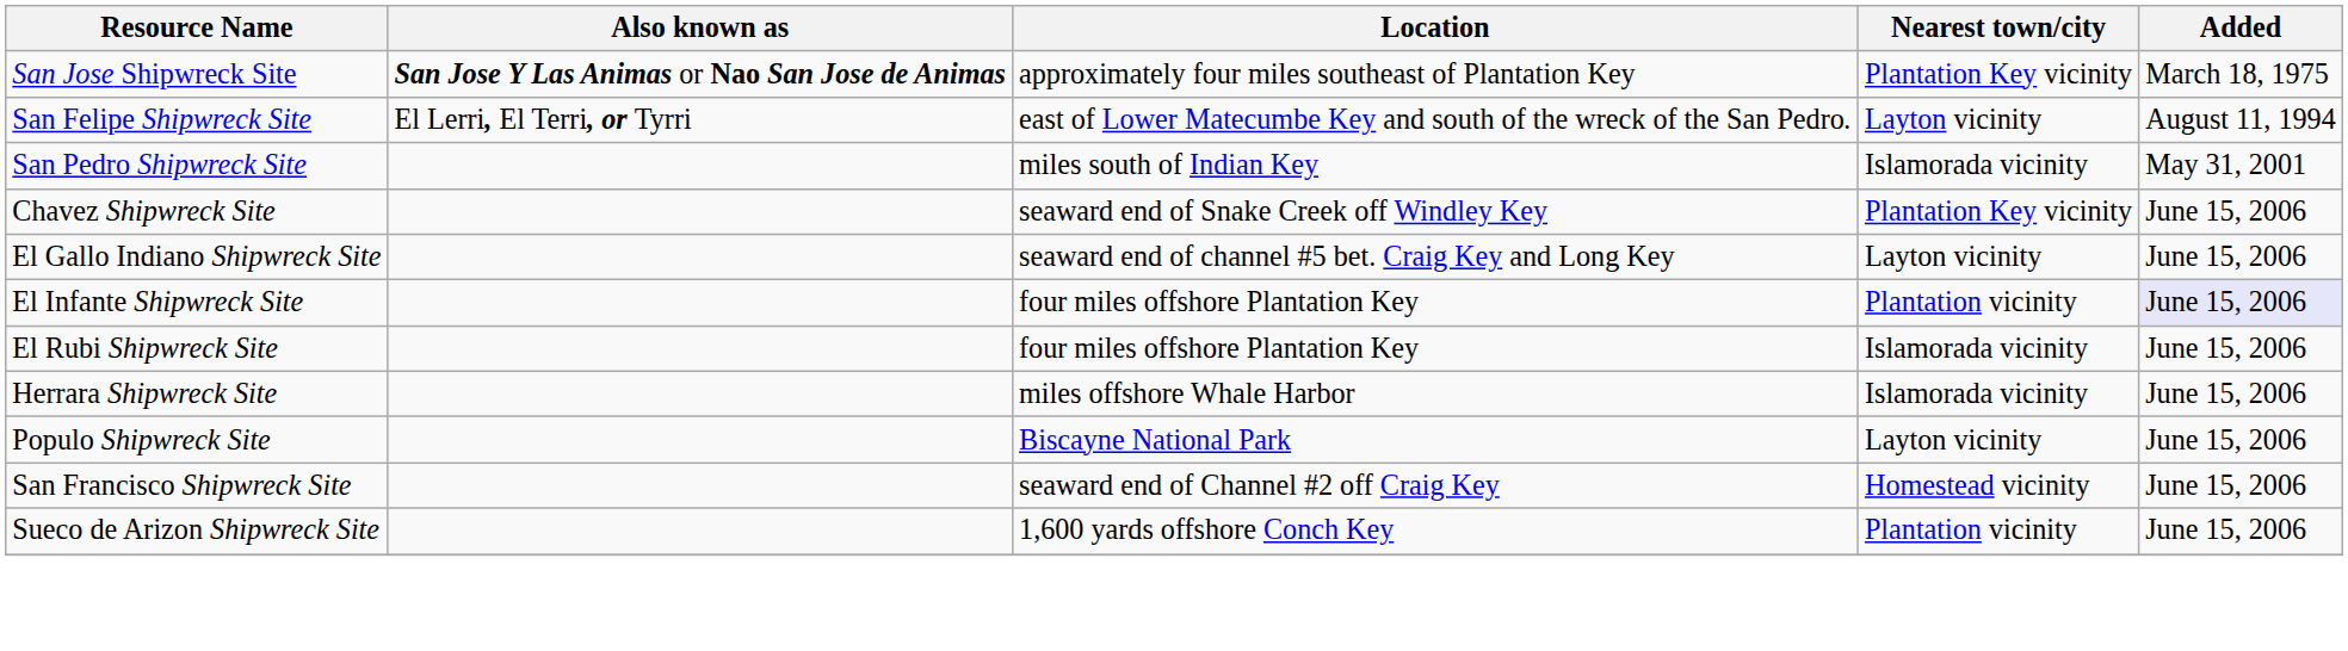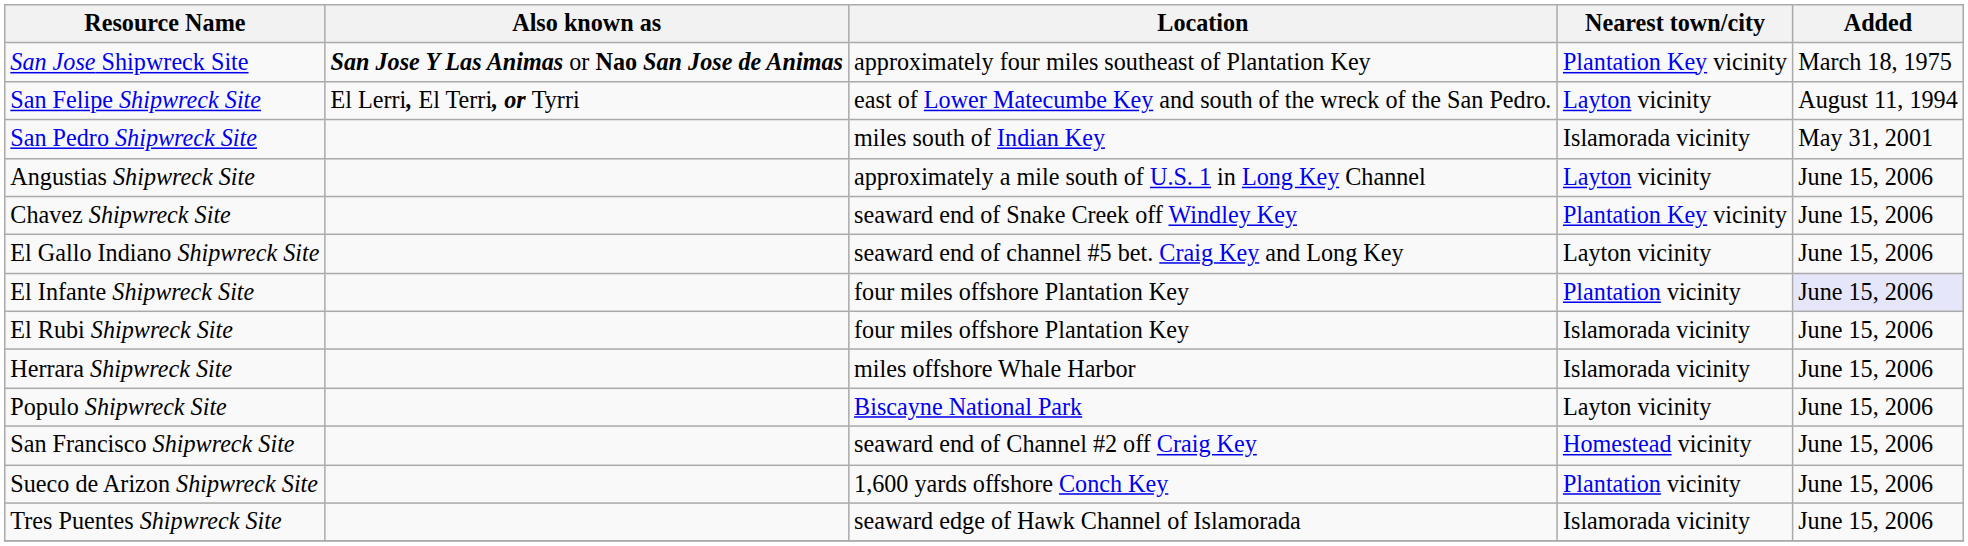 <table class="wikitable">
 <tr>
 <th>Resource Name</th>
 <th>Also known as</th>
 <th>Location</th>
 <th>Nearest town/city</th>
 <th>Added</th>
 </tr>
 <tr>
 <td><a href='#'><em>San Jose</em> Shipwreck Site</a></td>
 <td><strong><em>San Jose Y Las Animas</em></strong> or <strong>Nao <em>San Jose de Animas<strong><em></td>
 <td>approximately four miles southeast of Plantation Key</td>
 <td><a href='#'>Plantation Key</a> vicinity</td>
 <td>March 18, 1975</td>
 </tr>
 <tr>
 <td><a href='#'></em>San Felipe<em> Shipwreck Site</a></td>
 <td></em></strong>El Lerri<strong><em>, </em></strong>El Terri<strong><em>, or </em></strong>Tyrri<strong><em></td>
 <td>east of <a href='#'>Lower Matecumbe Key</a> and south of the wreck of the </em>San Pedro<em>.</td>
 <td><a href='#'>Layton</a> vicinity</td>
 <td>August 11, 1994</td>
 </tr>
 <tr>
 <td><a href='#'></em>San Pedro<em> Shipwreck Site</a></td>
 <td></td>
 <td> miles south of <a href='#'>Indian Key</a></td>
 <td>Islamorada vicinity</td>
 <td>May 31, 2001</td>
+</tr>
+<tr>
+<td></em>Angustias<em> Shipwreck Site</td>
+<td></td>
+<td>approximately a mile south of <a href='#'>U.S. 1</a> in <a href='#'>Long Key</a> Channel</td>
+<td><a href='#'>Layton</a> vicinity</td>
+<td>June 15, 2006</td>
 </tr>
 <tr>
 <td></em>Chavez<em> Shipwreck Site</td>
 <td></td>
 <td>seaward end of Snake Creek off <a href='#'>Windley Key</a></td>
 <td><a href='#'>Plantation Key</a> vicinity</td>
 <td>June 15, 2006</td>
 </tr>
 <tr>
 <td></em>El Gallo Indiano<em> Shipwreck Site</td>
 <td></td>
 <td>seaward end of channel #5 bet. <a href='#'>Craig Key</a> and Long Key</td>
 <td>Layton vicinity</td>
 <td>June 15, 2006</td>
 </tr>
 <tr>
 <td></em>El Infante<em> Shipwreck Site</td>
 <td></td>
 <td>four miles offshore Plantation Key</td>
 <td><a href='#'>Plantation</a> vicinity</td>
 <td style="background: lavender;">June 15, 2006</td>
 </tr>
 <tr>
 <td></em>El Rubi<em> Shipwreck Site</td>
 <td></td>
 <td>four miles offshore Plantation Key</td>
 <td>Islamorada vicinity</td>
 <td>June 15, 2006</td>
 </tr>
 <tr>
 <td></em>Herrara<em> Shipwreck Site</td>
 <td></td>
 <td> miles offshore Whale Harbor</td>
 <td>Islamorada vicinity</td>
 <td>June 15, 2006</td>
 </tr>
 <tr>
 <td></em>Populo<em> Shipwreck Site</td>
 <td></td>
 <td><a href='#'>Biscayne National Park</a></td>
 <td>Layton vicinity</td>
 <td>June 15, 2006</td>
 </tr>
 <tr>
 <td></em>San Francisco<em> Shipwreck Site</td>
 <td></td>
 <td>seaward end of Channel #2 off <a href='#'>Craig Key</a></td>
 <td><a href='#'>Homestead</a> vicinity</td>
 <td>June 15, 2006</td>
 </tr>
 <tr>
 <td></em>Sueco de Arizon<em> Shipwreck Site</td>
 <td></td>
 <td>1,600 yards offshore <a href='#'>Conch Key</a></td>
 <td><a href='#'>Plantation</a> vicinity</td>
 <td>June 15, 2006</td>
 </tr>
 <tr>
+<td></em>Tres Puentes<em> Shipwreck Site</td>
+<td></td>
+<td>seaward edge of Hawk Channel of Islamorada</td>
+<td>Islamorada vicinity</td>
+<td>June 15, 2006</td>
+</tr>
+<tr>
 </tr>
 </table>
